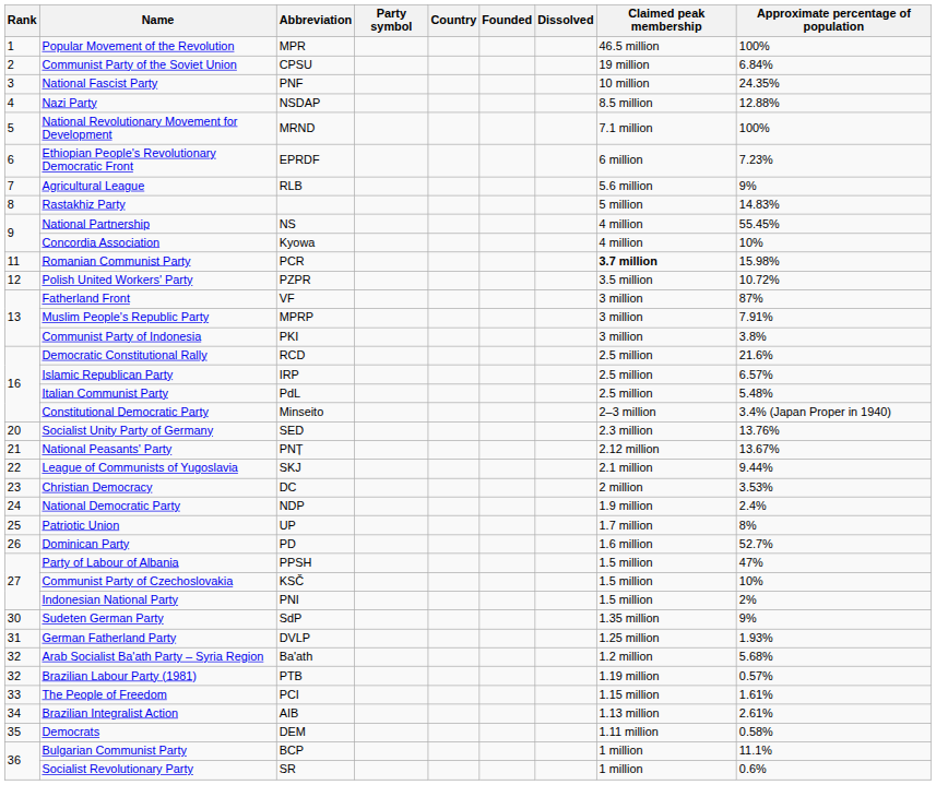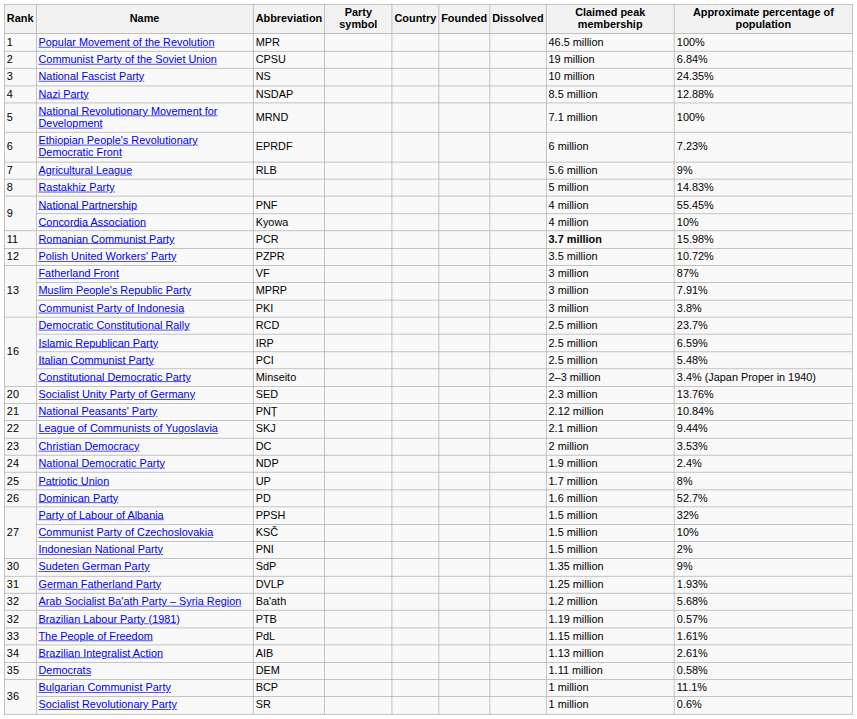 <table class="wikitable sortable plainrowheaders">
 <tr>
 <th scope="col" data-sort-type="number">Rank</th>
 <th scope="col">Name</th>
 <th scope="col" class=unsortable>Abbreviation</th>
 <th scope="col" class=unsortable>Party symbol</th>
 <th scope="col">Country</th>
 <th scope="col">Founded</th>
 <th scope="col">Dissolved</th>
 <th scope="col">Claimed peak membership </th>
 <th scope="col">Approximate percentage of population </th>
 </tr>
 <tr>
 <td>1</td>
 <td><a href='#'>Popular Movement of the Revolution</a></td>
 <td>MPR</td>
 <td style="text-align:center;"></td>
 <td></td>
 <td style="text-align:center;"></td>
 <td style="text-align:center;"></td>
 <td>46.5 million </td>
 <td>100% </td>
 </tr>
 <tr>
 <td>2</td>
 <td><a href='#'>Communist Party of the Soviet Union</a></td>
 <td>CPSU</td>
 <td style="text-align:center;"></td>
 <td></td>
 <td style="text-align:center;"></td>
 <td style="text-align:center;"></td>
 <td>19 million </td>
 <td>6.84% </td>
 </tr>
 <tr>
 <td>3</td>
 <td><a href='#'>National Fascist Party</a></td>
-<td>PNF</td>
+<td>NS</td>
 <td style="text-align:center;"></td>
 <td></td>
 <td style="text-align:center;"></td>
 <td style="text-align:center;"></td>
 <td>10 million </td>
 <td>24.35% </td>
 </tr>
 <tr>
 <td>4</td>
 <td><a href='#'>Nazi Party</a></td>
 <td>NSDAP</td>
 <td style="text-align:center;"></td>
 <td></td>
 <td style="text-align:center;"></td>
 <td style="text-align:center;"></td>
 <td>8.5 million </td>
 <td>12.88% </td>
 </tr>
 <tr>
 <td>5</td>
 <td><a href='#'>National Revolutionary Movement for Development</a></td>
 <td>MRND</td>
 <td style="text-align:center;"></td>
 <td></td>
 <td style="text-align:center;"></td>
 <td style="text-align:center;"></td>
 <td>7.1 million </td>
 <td>100% </td>
 </tr>
 <tr>
 <td>6</td>
 <td><a href='#'>Ethiopian People's Revolutionary Democratic Front</a></td>
 <td>EPRDF</td>
 <td></td>
 <td></td>
 <td style="text-align:center;"></td>
 <td style="text-align:center;"></td>
 <td>6 million </td>
 <td>7.23% </td>
 </tr>
 <tr>
 <td>7</td>
 <td><a href='#'>Agricultural League</a></td>
 <td>RLB</td>
 <td></td>
 <td></td>
 <td style="text-align:center;"></td>
 <td style="text-align:center;"></td>
 <td>5.6 million </td>
 <td>9% </td>
 </tr>
 <tr>
 <td>8</td>
 <td><a href='#'>Rastakhiz Party</a><br></td>
 <td></td>
 <td style="text-align:center;"></td>
 <td></td>
 <td style="text-align:center;"></td>
 <td style="text-align:center;"></td>
 <td>5 million </td>
 <td>14.83% </td>
 </tr>
 <tr>
 <td rowspan="2">9</td>
 <td><a href='#'>National Partnership</a></td>
-<td>NS</td>
+<td>PNF</td>
 <td style="text-align:center;"></td>
 <td></td>
 <td style="text-align:center;"></td>
 <td style="text-align:center;"></td>
 <td>4 million </td>
 <td>55.45% </td>
 </tr>
 <tr>
 <td><a href='#'>Concordia Association</a></td>
 <td>Kyowa</td>
 <td style="text-align:center;"></td>
 <td></td>
 <td style="text-align:center;"></td>
 <td style="text-align:center;"></td>
 <td>4 million </td>
 <td>10% </td>
 </tr>
 <tr>
 <td>11</td>
 <td><a href='#'>Romanian Communist Party</a></td>
 <td>PCR</td>
 <td style="text-align:center;"></td>
 <td></td>
 <td style="text-align:center;"></td>
 <td style="text-align:center;"></td>
 <td><strong>3.7 million </strong></td>
 <td>15.98% </td>
 </tr>
 <tr>
 <td>12</td>
 <td><a href='#'>Polish United Workers' Party</a></td>
 <td>PZPR</td>
 <td style="text-align:center;"></td>
 <td></td>
 <td style="text-align:center;"></td>
 <td style="text-align:center;"></td>
 <td>3.5 million </td>
 <td>10.72% </td>
 </tr>
 <tr>
 <td rowspan="3">13</td>
 <td><a href='#'>Fatherland Front</a></td>
 <td>VF</td>
 <td style="text-align:center;"></td>
 <td></td>
 <td style="text-align:center;"></td>
 <td style="text-align:center;"></td>
 <td>3 million </td>
 <td>87% </td>
 </tr>
 <tr>
 <td><a href='#'>Muslim People's Republic Party</a></td>
 <td>MPRP</td>
 <td></td>
 <td></td>
 <td style="text-align:center;"></td>
 <td style="text-align:center;"></td>
 <td>3 million </td>
 <td>7.91% </td>
 </tr>
 <tr>
 <td><a href='#'>Communist Party of Indonesia</a></td>
 <td>PKI</td>
 <td></td>
 <td></td>
 <td style="text-align:center;"></td>
 <td style="text-align:center;"></td>
 <td>3 million </td>
 <td>3.8% </td>
 </tr>
 <tr>
 <td rowspan="4">16</td>
 <td><a href='#'>Democratic Constitutional Rally</a></td>
 <td>RCD</td>
 <td style="text-align:center;"></td>
 <td></td>
 <td style="text-align:center;"></td>
 <td style="text-align:center;"></td>
 <td>2.5 million </td>
-<td>21.6% </td>
+<td>23.7% </td>
 </tr>
 <tr>
 <td><a href='#'>Islamic Republican Party</a></td>
 <td>IRP</td>
 <td style="text-align:center;"></td>
 <td></td>
 <td style="text-align:center;"></td>
 <td style="text-align:center;"></td>
 <td>2.5 million </td>
-<td>6.57% </td>
+<td>6.59% </td>
 </tr>
 <tr>
 <td><a href='#'>Italian Communist Party</a></td>
-<td>PdL</td>
+<td>PCI</td>
 <td style="text-align:center;"></td>
 <td></td>
 <td style="text-align:center;"></td>
 <td style="text-align:center;"></td>
 <td>2.5 million </td>
 <td>5.48% </td>
 </tr>
 <tr>
 <td><a href='#'>Constitutional Democratic Party</a></td>
 <td>Minseito</td>
 <td></td>
 <td></td>
 <td style="text-align:center;"></td>
 <td style="text-align:center;"></td>
 <td>2–3 million</td>
 <td>3.4% (Japan Proper in 1940)</td>
 </tr>
 <tr>
 <td>20</td>
 <td><a href='#'>Socialist Unity Party of Germany</a></td>
 <td>SED</td>
 <td style="text-align:center;"></td>
 <td></td>
 <td style="text-align:center;"></td>
 <td style="text-align:center;"></td>
 <td>2.3 million </td>
 <td>13.76% </td>
 </tr>
 <tr>
 <td>21</td>
 <td><a href='#'>National Peasants' Party</a></td>
 <td>PNȚ</td>
 <td style="text-align:center;"></td>
 <td></td>
 <td style="text-align:center;"></td>
 <td style="text-align:center;"></td>
 <td>2.12 million </td>
-<td>13.67% </td>
+<td>10.84% </td>
 </tr>
 <tr>
 <td>22</td>
 <td><a href='#'>League of Communists of Yugoslavia</a></td>
 <td>SKJ</td>
 <td style="text-align:center;"></td>
 <td></td>
 <td style="text-align:center;"></td>
 <td style="text-align:center;"></td>
 <td>2.1 million </td>
 <td>9.44% </td>
 </tr>
 <tr>
 <td>23</td>
 <td><a href='#'>Christian Democracy</a></td>
 <td>DC</td>
 <td style="text-align:center;"></td>
 <td></td>
 <td style="text-align:center;"></td>
 <td style="text-align:center;"></td>
 <td>2 million </td>
 <td>3.53% </td>
 </tr>
 <tr>
 <td>24</td>
 <td><a href='#'>National Democratic Party</a></td>
 <td>NDP</td>
 <td style:"text-align:centre;"></td>
 <td></td>
 <td style="text-align:center;"></td>
 <td style="text-align:center;"></td>
 <td>1.9 million </td>
 <td>2.4% </td>
 </tr>
 <tr>
 <td>25</td>
 <td><a href='#'>Patriotic Union</a></td>
 <td>UP</td>
 <td style="text-align:center;"></td>
 <td></td>
 <td style="text-align:center;"></td>
 <td style="text-align:center;"></td>
 <td>1.7 million</td>
 <td>8%</td>
 </tr>
 <tr>
 <td>26</td>
 <td><a href='#'>Dominican Party</a></td>
 <td>PD</td>
 <td style="text-align:center;"></td>
 <td></td>
 <td style="text-align:center;"></td>
 <td style="text-align:center;"></td>
 <td>1.6 million </td>
 <td>52.7% </td>
 </tr>
 <tr>
 <td rowspan="3">27</td>
 <td><a href='#'>Party of Labour of Albania</a></td>
 <td>PPSH</td>
 <td style="text-align:center;"></td>
 <td></td>
 <td style="text-align:center;"></td>
 <td style="text-align:center;"></td>
 <td>1.5 million </td>
-<td>47% </td>
+<td>32% </td>
 </tr>
 <tr>
 <td><a href='#'>Communist Party of Czechoslovakia</a></td>
 <td>KSČ</td>
 <td style="text-align:center;"></td>
 <td></td>
 <td style="text-align:center;"></td>
 <td style="text-align:center;"></td>
 <td>1.5 million </td>
 <td>10% </td>
 </tr>
 <tr>
 <td><a href='#'>Indonesian National Party</a></td>
 <td>PNI</td>
 <td style="text-align:center;"></td>
 <td></td>
 <td style="text-align:center;"></td>
 <td style="text-align:center;"></td>
 <td>1.5 million </td>
 <td>2% </td>
 </tr>
 <tr>
 <td>30</td>
 <td><a href='#'>Sudeten German Party</a></td>
 <td>SdP</td>
 <td style="text-align:center;"></td>
 <td></td>
 <td style="text-align:center;"></td>
 <td style="text-align:center;"></td>
 <td>1.35 million </td>
 <td>9% </td>
 </tr>
 <tr>
 <td>31</td>
 <td><a href='#'>German Fatherland Party</a></td>
 <td>DVLP</td>
 <td style="text-align:center;"></td>
 <td></td>
 <td style="text-align:center;"></td>
 <td style="text-align:center;"></td>
 <td>1.25 million </td>
 <td>1.93% </td>
 </tr>
 <tr>
 <td>32</td>
 <td><a href='#'>Arab Socialist Ba'ath Party – Syria Region</a></td>
 <td>Ba'ath</td>
 <td style="text-align:center;"></td>
 <td></td>
 <td style="text-align:center;"></td>
 <td style="text-align:center;"></td>
 <td>1.2 million </td>
 <td>5.68% </td>
 </tr>
 <tr>
 <td>32</td>
 <td><a href='#'>Brazilian Labour Party (1981)</a></td>
 <td>PTB</td>
 <td style="text-align:center;"></td>
 <td></td>
 <td style="text-align:center;"></td>
 <td style="text-align:center;"></td>
 <td>1.19 million </td>
 <td>0.57% </td>
 </tr>
 <tr>
 <td>33</td>
 <td><a href='#'>The People of Freedom</a></td>
-<td>PCI</td>
+<td>PdL</td>
 <td style="text-align:center;"></td>
 <td></td>
 <td style="text-align:center;"></td>
 <td style="text-align:center;"></td>
 <td>1.15 million </td>
 <td>1.61% </td>
 </tr>
 <tr>
 <td>34</td>
 <td><a href='#'>Brazilian Integralist Action</a></td>
 <td>AIB</td>
 <td style="text-align:center;"></td>
 <td></td>
 <td style="text-align:center;"></td>
 <td style="text-align:center;"></td>
 <td>1.13 million </td>
 <td>2.61% </td>
 </tr>
 <tr>
 <td>35</td>
 <td><a href='#'>Democrats</a></td>
 <td>DEM</td>
 <td style="text-align:center;"></td>
 <td></td>
 <td style="text-align:center;"></td>
 <td style="text-align:center;"></td>
 <td>1.11 million </td>
 <td>0.58% </td>
 </tr>
 <tr>
 <td rowspan="2">36</td>
 <td><a href='#'>Bulgarian Communist Party</a></td>
 <td>BCP</td>
 <td style="text-align:center;"></td>
 <td></td>
 <td style="text-align:center;"></td>
 <td style="text-align:center;"></td>
 <td>1 million </td>
 <td>11.1% </td>
 </tr>
 <tr>
 <td><a href='#'>Socialist Revolutionary Party</a></td>
 <td>SR</td>
 <td style="text-align:center;"></td>
 <td></td>
 <td style="text-align:center;"></td>
 <td style="text-align:center;"></td>
 <td>1 million </td>
 <td>0.6% </td>
 </tr>
 </table>
